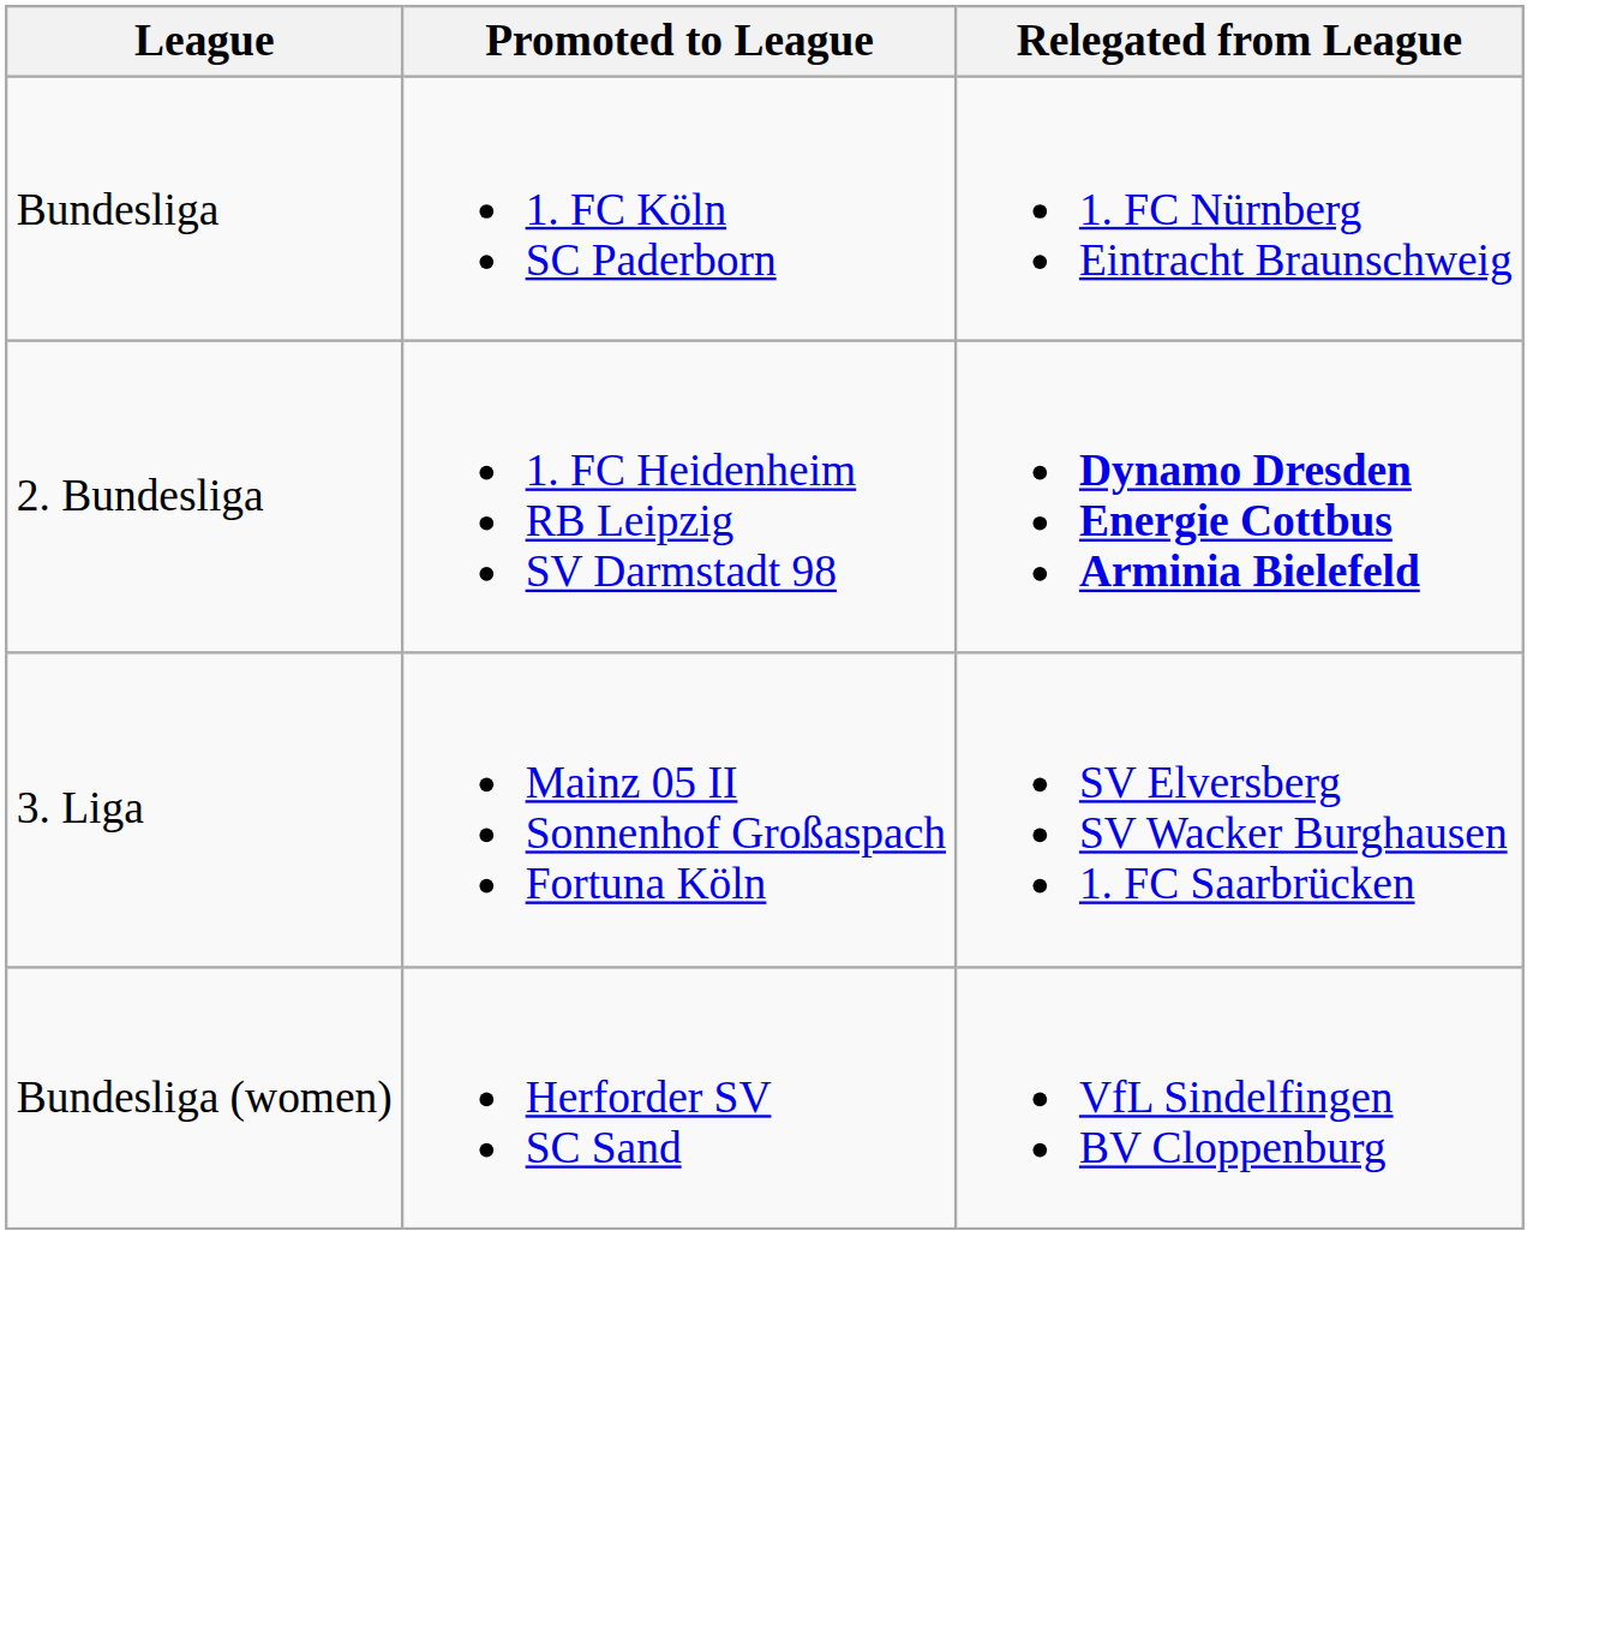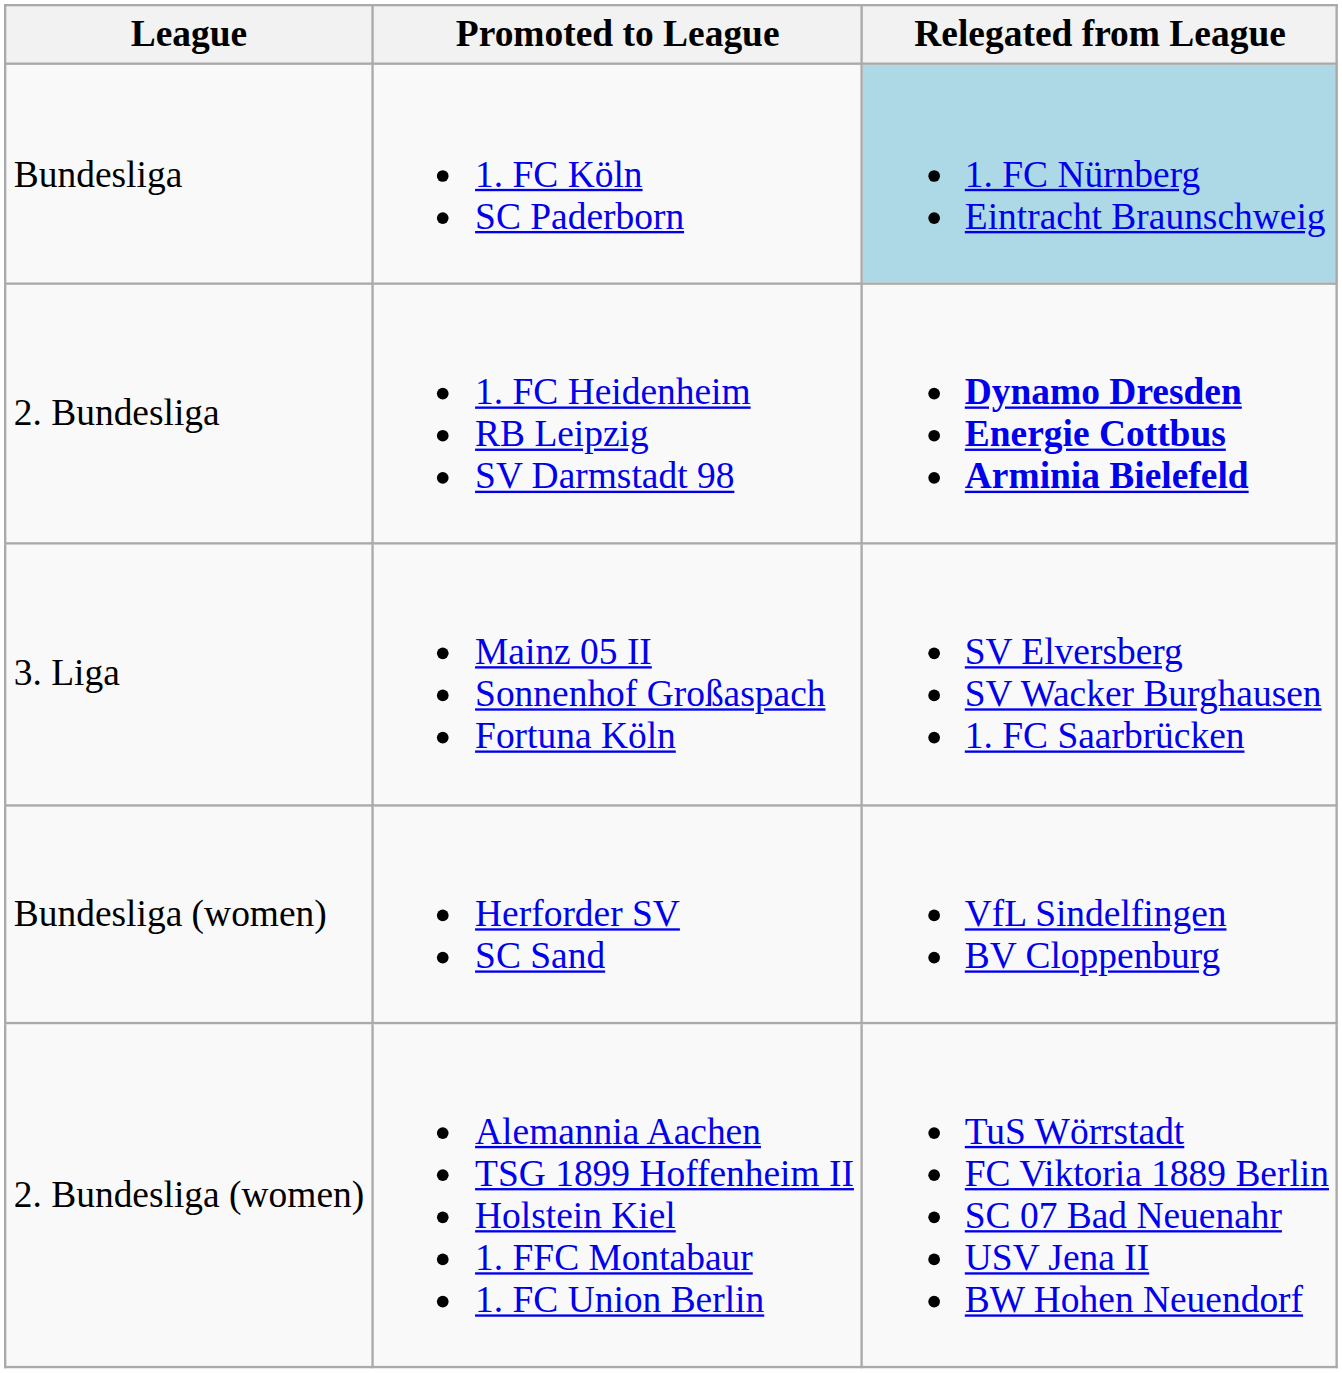 <table class="wikitable">
 <tr>
 <th>League</th>
 <th>Promoted to League</th>
 <th>Relegated from League</th>
 </tr>
 <tr>
 <td>Bundesliga</td>
 <td><br><ul><li><a href='#'>1. FC Köln</a></li><li><a href='#'>SC Paderborn</a></li></ul></td>
-<td><br><ul><li><a href='#'>1. FC Nürnberg</a></li><li><a href='#'>Eintracht Braunschweig</a></li></ul></td>
+<td style="background: lightblue;"><br><ul><li><a href='#'>1. FC Nürnberg</a></li><li><a href='#'>Eintracht Braunschweig</a></li></ul></td>
 </tr>
 <tr>
 <td>2. Bundesliga</td>
 <td><br><ul><li><a href='#'>1. FC Heidenheim</a></li><li><a href='#'>RB Leipzig</a></li><li><a href='#'>SV Darmstadt 98</a></li></ul></td>
 <td><strong><br><ul><li><a href='#'>Dynamo Dresden</a></li><li><a href='#'>Energie Cottbus</a></li><li><a href='#'>Arminia Bielefeld</a></li></ul></strong></td>
 </tr>
 <tr>
 <td>3. Liga</td>
 <td><br><ul><li><a href='#'>Mainz 05 II</a></li><li><a href='#'>Sonnenhof Großaspach</a></li><li><a href='#'>Fortuna Köln</a></li></ul></td>
 <td><br><ul><li><a href='#'>SV Elversberg</a></li><li><a href='#'>SV Wacker Burghausen</a></li><li><a href='#'>1. FC Saarbrücken</a></li></ul></td>
 </tr>
 <tr>
 <td>Bundesliga (women)</td>
 <td><br><ul><li><a href='#'>Herforder SV</a></li><li><a href='#'>SC Sand</a></li></ul></td>
 <td><br><ul><li><a href='#'>VfL Sindelfingen</a></li><li><a href='#'>BV Cloppenburg</a></li></ul></td>
 </tr>
+<tr>
+<td>2. Bundesliga (women)</td>
+<td><br><ul><li><a href='#'>Alemannia Aachen</a></li><li><a href='#'>TSG 1899 Hoffenheim II</a></li><li><a href='#'>Holstein Kiel</a></li><li><a href='#'>1. FFC Montabaur</a></li><li><a href='#'>1. FC Union Berlin</a></li></ul></td>
+<td><br><ul><li><a href='#'>TuS Wörrstadt</a></li><li><a href='#'>FC Viktoria 1889 Berlin</a></li><li><a href='#'>SC 07 Bad Neuenahr</a></li><li><a href='#'>USV Jena II</a></li><li><a href='#'>BW Hohen Neuendorf</a></li></ul></td>
+</tr>
 </table>
